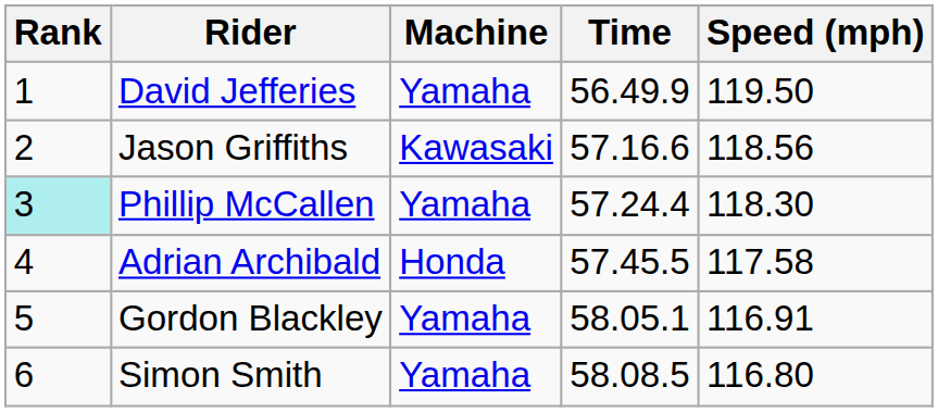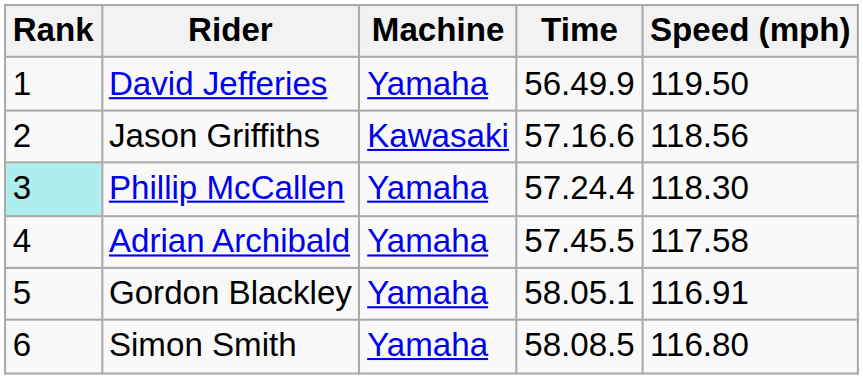 <table class="wikitable">
 <tr>
 <th>Rank</th>
 <th>Rider</th>
 <th>Machine</th>
 <th>Time</th>
 <th>Speed (mph)</th>
 </tr>
 <tr>
 <td>1</td>
 <td> <a href='#'>David Jefferies</a></td>
 <td><a href='#'>Yamaha</a></td>
 <td>56.49.9</td>
 <td>119.50</td>
 </tr>
 <tr>
 <td>2</td>
 <td> Jason Griffiths</td>
 <td><a href='#'>Kawasaki</a></td>
 <td>57.16.6</td>
 <td>118.56</td>
 </tr>
 <tr>
 <td style="background: paleturquoise;">3</td>
 <td> <a href='#'>Phillip McCallen</a></td>
 <td><a href='#'>Yamaha</a></td>
 <td>57.24.4</td>
 <td>118.30</td>
 </tr>
 <tr>
 <td>4</td>
 <td> <a href='#'>Adrian Archibald</a></td>
-<td><a href='#'>Honda</a></td>
+<td><a href='#'>Yamaha</a></td>
 <td>57.45.5</td>
 <td>117.58</td>
 </tr>
 <tr>
 <td>5</td>
 <td> Gordon Blackley</td>
 <td><a href='#'>Yamaha</a></td>
 <td>58.05.1</td>
 <td>116.91</td>
 </tr>
 <tr>
 <td>6</td>
 <td> Simon Smith</td>
 <td><a href='#'>Yamaha</a></td>
 <td>58.08.5</td>
 <td>116.80</td>
 </tr>
 </table>
